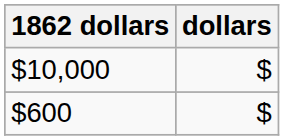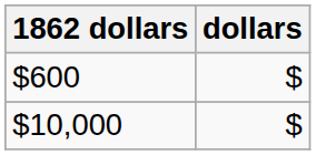 <table class=wikitable>
 <tr>
 <th>1862 dollars</th>
 <th> dollars</th>
 </tr>
 <tr>
+<td>$600</td>
+<td align="right">$</td>
+</tr>
+<tr>
 <td>$10,000</td>
 <td align="right">$</td>
 </tr>
-<tr>
-<td>$600</td>
-<td align="right">$</td>
-</tr>
 </table>
